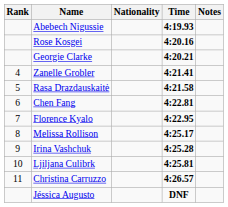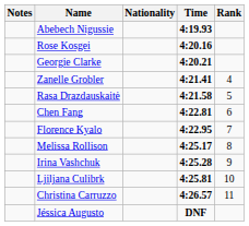 <table class="wikitable sortable" style="text-align:center">
 <tr>
-<th>Rank</th>
+<th>Notes</th>
 <th>Name</th>
 <th>Nationality</th>
 <th>Time</th>
-<th>Notes</th>
+<th>Rank</th>
 </tr>
 <tr>
 <td></td>
 <td align=left><a href='#'>Abebech Nigussie</a></td>
 <td align=left></td>
 <td><strong>4:19.93</strong></td>
 <td></td>
 </tr>
 <tr>
 <td></td>
 <td align=left><a href='#'>Rose Kosgei</a></td>
 <td align=left></td>
 <td><strong>4:20.16</strong></td>
 <td></td>
 </tr>
 <tr>
 <td></td>
 <td align=left><a href='#'>Georgie Clarke</a></td>
 <td align=left></td>
 <td><strong>4:20.21</strong></td>
 <td></td>
 </tr>
 <tr>
-<td>4</td>
+<td></td>
 <td align=left><a href='#'>Zanelle Grobler</a></td>
 <td align=left></td>
 <td><strong>4:21.41</strong></td>
-<td></td>
+<td>4</td>
 </tr>
 <tr>
-<td>5</td>
+<td></td>
 <td align=left><a href='#'>Rasa Drazdauskaitė</a></td>
 <td align=left></td>
 <td><strong>4:21.58</strong></td>
-<td></td>
+<td>5</td>
 </tr>
 <tr>
-<td>6</td>
+<td></td>
 <td align=left><a href='#'>Chen Fang</a></td>
 <td align=left></td>
 <td><strong>4:22.81</strong></td>
-<td></td>
+<td>6</td>
 </tr>
 <tr>
-<td>7</td>
+<td></td>
 <td align=left><a href='#'>Florence Kyalo</a></td>
 <td align=left></td>
 <td><strong>4:22.95</strong></td>
-<td></td>
+<td>7</td>
 </tr>
 <tr>
-<td>8</td>
+<td></td>
 <td align=left><a href='#'>Melissa Rollison</a></td>
 <td align=left></td>
 <td><strong>4:25.17</strong></td>
-<td></td>
+<td>8</td>
 </tr>
 <tr>
-<td>9</td>
+<td></td>
 <td align=left><a href='#'>Irina Vashchuk</a></td>
 <td align=left></td>
 <td><strong>4:25.28</strong></td>
-<td></td>
+<td>9</td>
 </tr>
 <tr>
-<td>10</td>
+<td></td>
 <td align=left><a href='#'>Ljiljana Culibrk</a></td>
 <td align=left></td>
 <td><strong>4:25.81</strong></td>
-<td></td>
+<td>10</td>
 </tr>
 <tr>
-<td>11</td>
+<td></td>
 <td align=left><a href='#'>Christina Carruzzo</a></td>
 <td align=left></td>
 <td><strong>4:26.57</strong></td>
-<td></td>
+<td>11</td>
 </tr>
 <tr>
 <td></td>
 <td align=left><a href='#'>Jéssica Augusto</a></td>
 <td align=left></td>
 <td><strong>DNF</strong></td>
 <td></td>
 </tr>
 </table>
